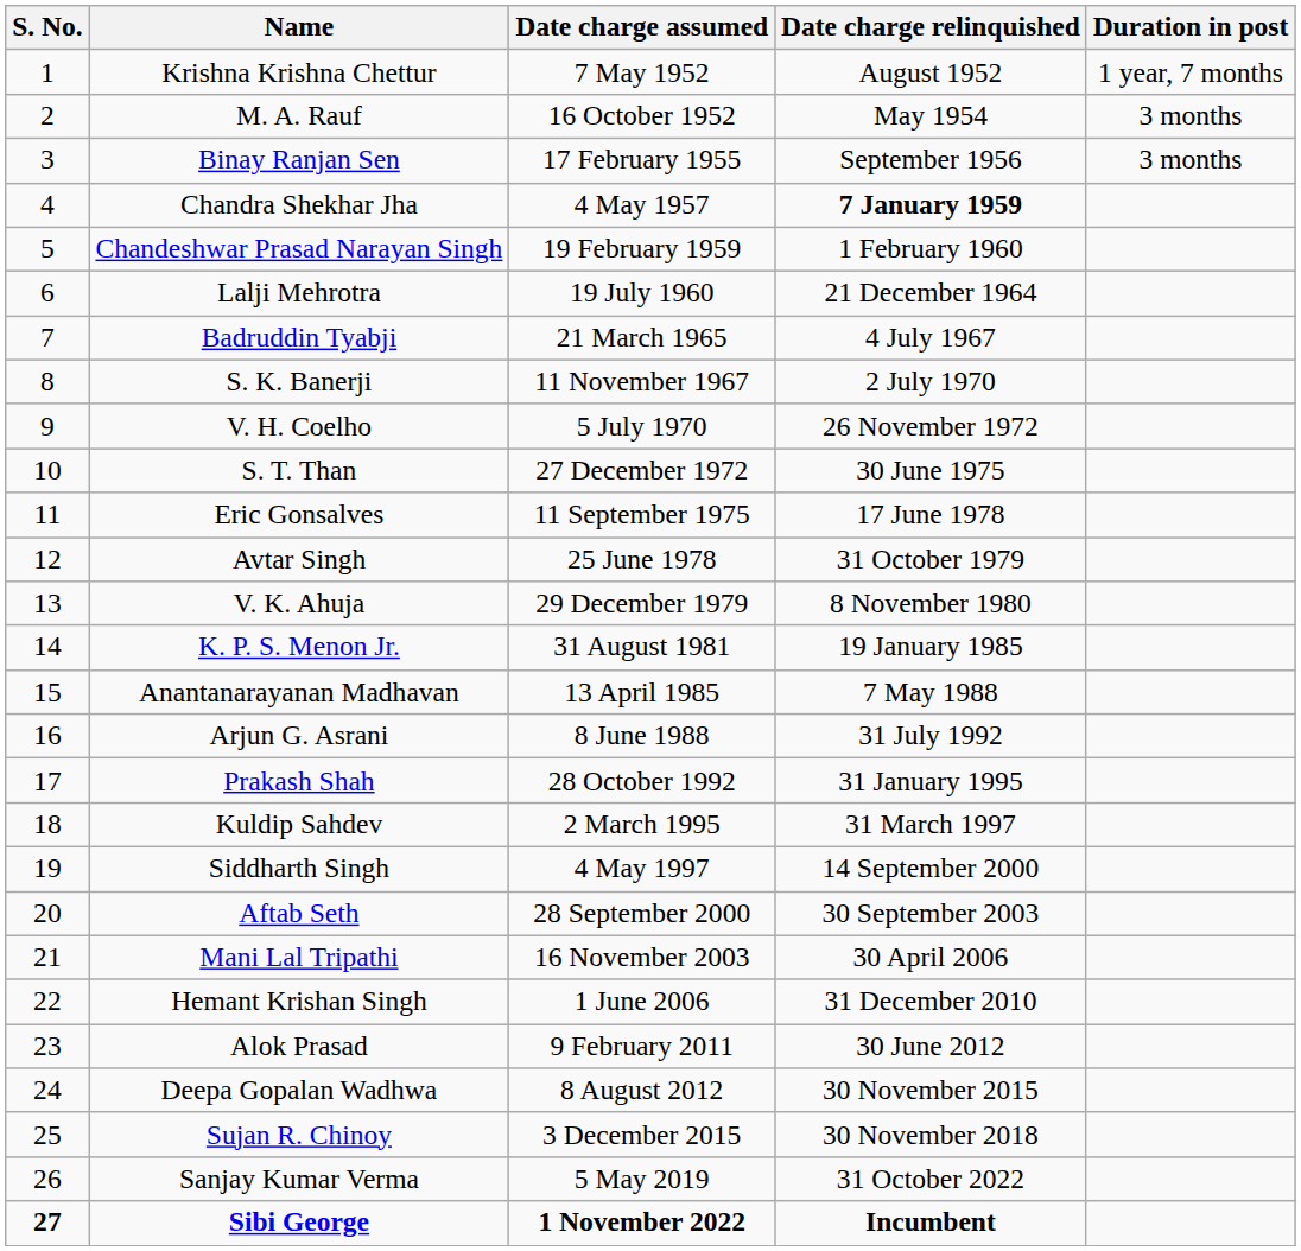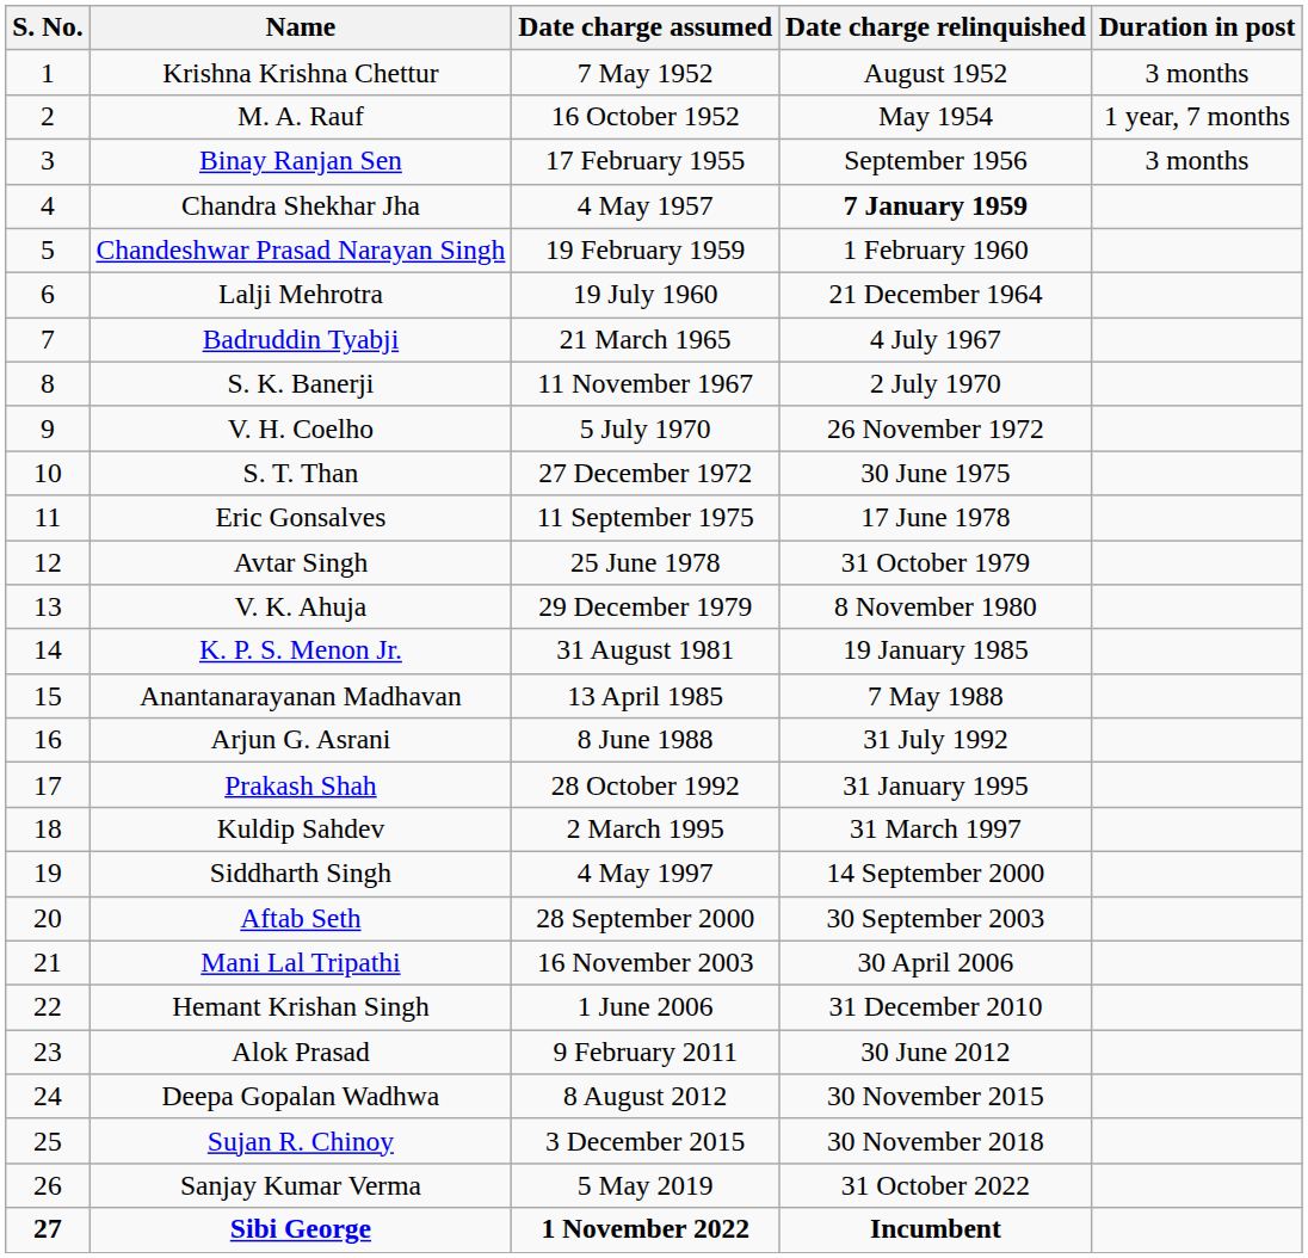 <table class=wikitable style="text-align:center";font-size:75%">
 <tr>
 <th>S. No.</th>
 <th>Name</th>
 <th>Date charge assumed</th>
 <th>Date charge relinquished</th>
 <th>Duration in post</th>
 </tr>
 <tr>
 <td>1</td>
 <td>Krishna Krishna Chettur</td>
 <td>7 May 1952</td>
 <td>August 1952</td>
-<td>1 year, 7 months</td>
+<td>3 months</td>
 </tr>
 <tr>
 <td>2</td>
 <td>M. A. Rauf</td>
 <td>16 October 1952</td>
 <td>May 1954</td>
-<td>3 months</td>
+<td>1 year, 7 months</td>
 </tr>
 <tr>
 <td>3</td>
 <td><a href='#'>Binay Ranjan Sen</a></td>
 <td>17 February 1955</td>
 <td>September 1956</td>
 <td>3 months</td>
 </tr>
 <tr>
 <td>4</td>
 <td>Chandra Shekhar Jha</td>
 <td>4 May 1957</td>
 <td><strong>7 January 1959</strong></td>
 <td></td>
 </tr>
 <tr>
 <td>5</td>
 <td><a href='#'>Chandeshwar Prasad Narayan Singh</a></td>
 <td>19 February 1959</td>
 <td>1 February 1960</td>
 <td></td>
 </tr>
 <tr>
 <td>6</td>
 <td>Lalji Mehrotra</td>
 <td>19 July 1960</td>
 <td>21 December 1964</td>
 <td></td>
 </tr>
 <tr>
 <td>7</td>
 <td><a href='#'>Badruddin Tyabji</a></td>
 <td>21 March 1965</td>
 <td>4 July 1967</td>
 <td></td>
 </tr>
 <tr>
 <td>8</td>
 <td>S. K. Banerji</td>
 <td>11 November 1967</td>
 <td>2 July 1970</td>
 <td></td>
 </tr>
 <tr>
 <td>9</td>
 <td>V. H. Coelho</td>
 <td>5 July 1970</td>
 <td>26 November 1972</td>
 <td></td>
 </tr>
 <tr>
 <td>10</td>
 <td>S. T. Than</td>
 <td>27 December 1972</td>
 <td>30 June 1975</td>
 <td></td>
 </tr>
 <tr>
 <td>11</td>
 <td>Eric Gonsalves</td>
 <td>11 September 1975</td>
 <td>17 June 1978</td>
 <td></td>
 </tr>
 <tr>
 <td>12</td>
 <td>Avtar Singh</td>
 <td>25 June 1978</td>
 <td>31 October 1979</td>
 <td></td>
 </tr>
 <tr>
 <td>13</td>
 <td>V. K. Ahuja</td>
 <td>29 December 1979</td>
 <td>8 November 1980</td>
 <td></td>
 </tr>
 <tr>
 <td>14</td>
 <td><a href='#'>K. P. S. Menon Jr.</a></td>
 <td>31 August 1981</td>
 <td>19 January 1985</td>
 <td></td>
 </tr>
 <tr>
 <td>15</td>
 <td>Anantanarayanan Madhavan</td>
 <td>13 April 1985</td>
 <td>7 May 1988</td>
 <td></td>
 </tr>
 <tr>
 <td>16</td>
 <td>Arjun G. Asrani</td>
 <td>8 June 1988</td>
 <td>31 July 1992</td>
 <td></td>
 </tr>
 <tr>
 <td>17</td>
 <td><a href='#'>Prakash Shah</a></td>
 <td>28 October 1992</td>
 <td>31 January 1995</td>
 <td></td>
 </tr>
 <tr>
 <td>18</td>
 <td>Kuldip Sahdev</td>
 <td>2 March 1995</td>
 <td>31 March 1997</td>
 <td></td>
 </tr>
 <tr>
 <td>19</td>
 <td>Siddharth Singh</td>
 <td>4 May 1997</td>
 <td>14 September 2000</td>
 <td></td>
 </tr>
 <tr>
 <td>20</td>
 <td><a href='#'>Aftab Seth</a></td>
 <td>28 September 2000</td>
 <td>30 September 2003</td>
 <td></td>
 </tr>
 <tr>
 <td>21</td>
 <td><a href='#'>Mani Lal Tripathi</a></td>
 <td>16 November 2003</td>
 <td>30 April 2006</td>
 <td></td>
 </tr>
 <tr>
 <td>22</td>
 <td>Hemant Krishan Singh</td>
 <td>1 June 2006</td>
 <td>31 December 2010</td>
 <td></td>
 </tr>
 <tr>
 <td>23</td>
 <td>Alok Prasad</td>
 <td>9 February 2011</td>
 <td>30 June 2012</td>
 <td></td>
 </tr>
 <tr>
 <td>24</td>
 <td>Deepa Gopalan Wadhwa</td>
 <td>8 August 2012</td>
 <td>30 November 2015</td>
 <td></td>
 </tr>
 <tr>
 <td>25</td>
 <td><a href='#'>Sujan R. Chinoy</a></td>
 <td>3 December 2015</td>
 <td>30 November 2018</td>
 <td></td>
 </tr>
 <tr>
 <td>26</td>
 <td>Sanjay Kumar Verma</td>
 <td>5 May 2019</td>
 <td>31 October 2022</td>
 <td></td>
 </tr>
 <tr>
 <td><strong>27</strong></td>
 <td><strong><a href='#'>Sibi George</a></strong></td>
 <td><strong>1 November 2022</strong></td>
 <td><strong>Incumbent</strong></td>
 <td><strong></strong></td>
 </tr>
 <tr>
 </tr>
 </table>
